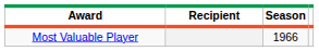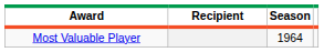 <table class="wikitable sortable plainrowheaders" style="text-align:center">
 <tr>
 <th scope="col" style="background-color:#ffffff; border-top:#009B4D 5px solid; border-bottom:#F44D25 5px solid; color:#000000" width="220px">Award</th>
 <th scope="col" style="background-color:#ffffff; border-top:#009B4D 5px solid; border-bottom:#F44D25 5px solid; color:#000000" width="130px">Recipient</th>
 <th scope="col" style="background-color:#ffffff; border-top:#009B4D 5px solid; border-bottom:#F44D25 5px solid; color:#000000">Season</th>
 <th class="unsortable" scope="col" style="background-color:#ffffff; border-top:#009B4D 5px solid; border-bottom:#F44D25 5px solid; color:#000000"></th>
 </tr>
 <tr>
 <td><a href='#'>Most Valuable Player</a></td>
 <th scope="row" style="text-align:center"></th>
-<td>1966</td>
+<td>1964</td>
 <td></td>
 </tr>
 </table>
